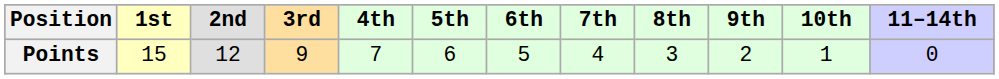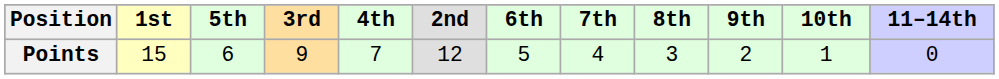 <table class="wikitable" style="font-size:95%; text-align:center">
 <tr>
 <th>Position</th>
 <td style="background:#ffffbf;"> <strong>1st</strong> </td>
-<td style="background:#dfdfdf;"> <strong>2nd</strong> </td>
+<td style="background:#dfffdf;"> <strong>5th</strong> </td>
 <td style="background:#ffdf9f;"> <strong>3rd</strong> </td>
 <td style="background:#dfffdf;"> <strong>4th</strong> </td>
-<td style="background:#dfffdf;"> <strong>5th</strong> </td>
+<td style="background:#dfdfdf;"> <strong>2nd</strong> </td>
 <td style="background:#dfffdf;"> <strong>6th</strong> </td>
 <td style="background:#dfffdf;"> <strong>7th</strong> </td>
 <td style="background:#dfffdf;"> <strong>8th</strong> </td>
 <td style="background:#dfffdf;"> <strong>9th</strong> </td>
 <td style="background:#dfffdf;"> <strong>10th</strong> </td>
 <td style="background:#CFCFFF;"> <strong>11–14th</strong> </td>
 </tr>
 <tr>
 <th>Points</th>
 <td style="background:#ffffbf;">15</td>
-<td style="background:#dfdfdf;">12</td>
+<td style="background:#dfffdf;">6</td>
 <td style="background:#ffdf9f;">9</td>
 <td style="background:#dfffdf;">7</td>
-<td style="background:#dfffdf;">6</td>
+<td style="background:#dfdfdf;">12</td>
 <td style="background:#dfffdf;">5</td>
 <td style="background:#dfffdf;">4</td>
 <td style="background:#dfffdf;">3</td>
 <td style="background:#dfffdf;">2</td>
 <td style="background:#dfffdf;">1</td>
 <td style="background:#CFCFFF;">0</td>
 </tr>
 </table>
